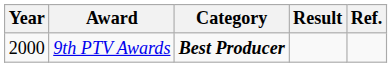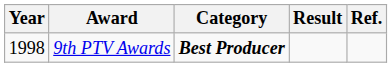 <table class="wikitable">
 <tr>
 <th>Year</th>
 <th>Award</th>
 <th>Category</th>
 <th>Result</th>
 <th>Ref.</th>
 </tr>
 <tr>
-<td>2000</td>
+<td>1998</td>
 <td><em><a href='#'>9th PTV Awards</a></em></td>
 <td><strong><em>Best Producer</em></strong></td>
 <td></td>
 <td></td>
 </tr>
 </table>
